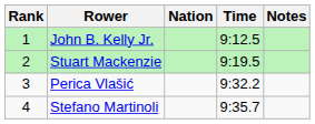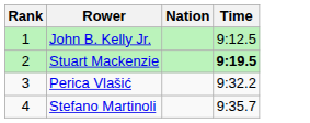 <table class="wikitable sortable" style="text-align:center">
 <tr>
 <th>Rank</th>
 <th>Rower</th>
 <th>Nation</th>
 <th>Time</th>
-<th>Notes</th>
 </tr>
 <tr bgcolor=bbf3bb>
 <td>1</td>
 <td align=left><a href='#'>John B. Kelly Jr.</a></td>
 <td align=left></td>
 <td>9:12.5</td>
-<td></td>
 </tr>
 <tr bgcolor=bbf3bb>
 <td>2</td>
 <td align=left><a href='#'>Stuart Mackenzie</a></td>
 <td align=left></td>
-<td>9:19.5</td>
-<td></td>
+<td><strong>9:19.5</strong></td>
 </tr>
 <tr>
 <td>3</td>
 <td align=left><a href='#'>Perica Vlašić</a></td>
 <td align=left></td>
 <td>9:32.2</td>
-<td></td>
 </tr>
 <tr>
 <td>4</td>
 <td align=left><a href='#'>Stefano Martinoli</a></td>
 <td align=left></td>
 <td>9:35.7</td>
-<td></td>
 </tr>
 </table>
